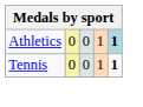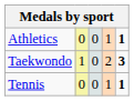 <table class="wikitable" style="font-size:90%; text-align:center;">
 <tr>
 <th colspan="5">Medals by sport</th>
 </tr>
 <tr>
 <td align="left"><a href='#'>Athletics</a></td>
 <td style="background:#F7F6A8;">0</td>
 <td style="background:#DCE5E5;">0</td>
 <td style="background:#FFDAB9;">1</td>
-<td style="background: lightblue;"><strong>1</strong></td>
+<td><strong>1</strong></td>
+</tr>
+<tr>
+<td align="left"><a href='#'>Taekwondo</a></td>
+<td style="background:#F7F6A8;">1</td>
+<td style="background:#DCE5E5;">0</td>
+<td style="background:#FFDAB9;">2</td>
+<td><strong>3</strong></td>
 </tr>
 <tr>
 <td align="left"><a href='#'>Tennis</a></td>
 <td style="background:#F7F6A8;">0</td>
 <td style="background:#DCE5E5;">0</td>
 <td style="background:#FFDAB9;">1</td>
 <td><strong>1</strong></td>
 </tr>
 </table>
